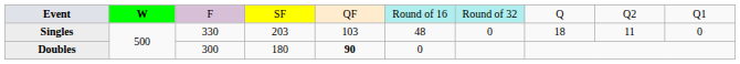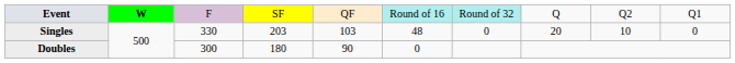 <table class=wikitable style=font-size:90%;text-align:center>
 <tr>
 <td style="width:130px; background:#dfe2e9;"><strong>Event</strong></td>
 <td style="width:80px; background:lime;"><strong>W</strong></td>
 <td style="width:85px; background:thistle;">F</td>
 <td style="width:85px; background:#ff0;">SF</td>
 <td style="width:85px; background:#ffebcd;">QF</td>
 <td style="width:85px; background:#afeeee;">Round of 16</td>
 <td style="width:85px; background:#afeeee;">Round of 32</td>
 <td width=85>Q</td>
 <td width=85>Q2</td>
 <td width=85>Q1</td>
 </tr>
 <tr>
 <th style="background:#ededed;">Singles</th>
 <td rowspan=2>500</td>
 <td roswpan=1>330</td>
 <td>203</td>
 <td>103</td>
 <td>48</td>
 <td>0</td>
-<td>18</td>
-<td>11</td>
+<td>20</td>
+<td>10</td>
 <td>0</td>
 </tr>
 <tr>
 <th style="background:#ededed;">Doubles</th>
 <td>300</td>
 <td>180</td>
-<td><strong>90</strong></td>
+<td>90</td>
 <td>0</td>
 <td></td>
 </tr>
 </table>
